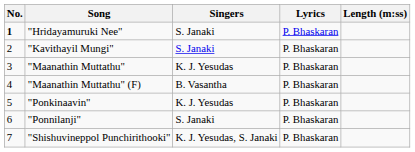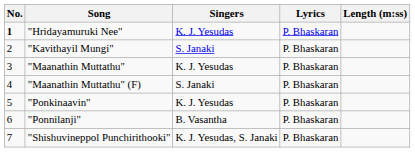 <table class="wikitable" style="font-size:95%;">
 <tr>
 <th>No.</th>
 <th>Song</th>
 <th>Singers</th>
 <th>Lyrics</th>
 <th>Length (m:ss)</th>
 </tr>
 <tr>
 <td><strong>1</strong></td>
 <td>"Hridayamuruki Nee"</td>
-<td>S. Janaki</td>
+<td><a href='#'>K. J. Yesudas</a></td>
 <td><a href='#'>P. Bhaskaran</a></td>
 <td></td>
 </tr>
 <tr>
 <td>2</td>
 <td>"Kavithayil Mungi"</td>
 <td><a href='#'>S. Janaki</a></td>
 <td>P. Bhaskaran</td>
 <td></td>
 </tr>
 <tr>
 <td>3</td>
 <td>"Maanathin Muttathu"</td>
 <td>K. J. Yesudas</td>
 <td>P. Bhaskaran</td>
 <td></td>
 </tr>
 <tr>
 <td>4</td>
 <td>"Maanathin Muttathu" (F)</td>
-<td>B. Vasantha</td>
+<td>S. Janaki</td>
 <td>P. Bhaskaran</td>
 <td></td>
 </tr>
 <tr>
 <td>5</td>
 <td>"Ponkinaavin"</td>
 <td>K. J. Yesudas</td>
 <td>P. Bhaskaran</td>
 <td></td>
 </tr>
 <tr>
 <td>6</td>
 <td>"Ponnilanji"</td>
-<td>S. Janaki</td>
+<td>B. Vasantha</td>
 <td>P. Bhaskaran</td>
 <td></td>
 </tr>
 <tr>
 <td>7</td>
 <td>"Shishuvineppol Punchirithooki"</td>
 <td>K. J. Yesudas, S. Janaki</td>
 <td>P. Bhaskaran</td>
 <td></td>
 </tr>
 </table>
